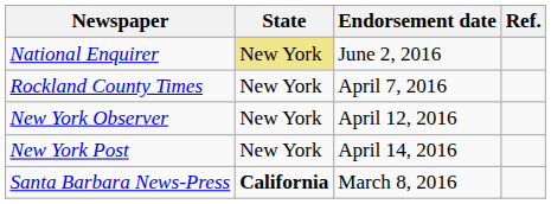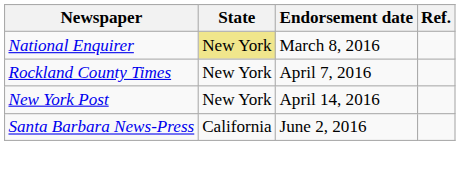 <table class="wikitable sortable">
 <tr valign=bottom>
 <th>Newspaper</th>
 <th>State</th>
 <th>Endorsement date</th>
 <th>Ref.</th>
 </tr>
 <tr>
 <td><em><a href='#'>National Enquirer</a></em></td>
 <td style="background: khaki;">New York</td>
-<td>June 2, 2016</td>
+<td>March 8, 2016</td>
 <td></td>
 </tr>
 <tr>
 <td><em><a href='#'>Rockland County Times</a></em></td>
 <td>New York</td>
 <td>April 7, 2016</td>
-<td></td>
-</tr>
-<tr>
-<td><em><a href='#'>New York Observer</a></em></td>
-<td>New York</td>
-<td>April 12, 2016</td>
 <td></td>
 </tr>
 <tr>
 <td><em><a href='#'>New York Post</a></em></td>
 <td>New York</td>
 <td>April 14, 2016</td>
 <td></td>
 </tr>
 <tr>
 <td><em><a href='#'>Santa Barbara News-Press</a></em></td>
-<td><strong>California</strong></td>
-<td>March 8, 2016</td>
+<td>California</td>
+<td>June 2, 2016</td>
 <td></td>
 </tr>
 </table>
